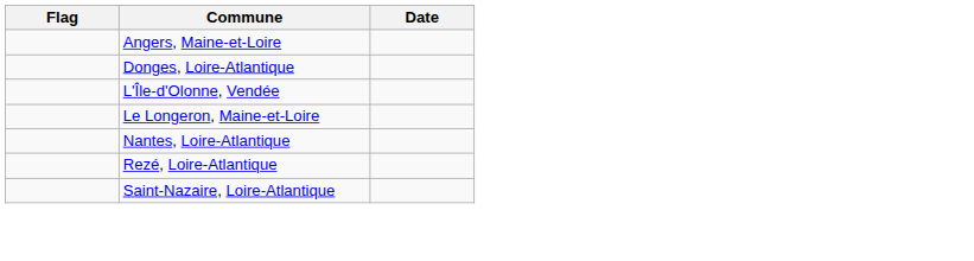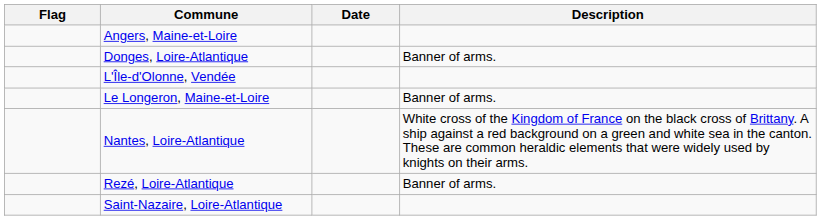 <table class="wikitable">
 <tr style="background:#efefef;">
 <th style="width:110px;">Flag</th>
 <th style="width:250px;">Commune</th>
 <th style="width:100px;">Date</th>
+<th style="width:500px;">Description</th>
 </tr>
 <tr>
 <td></td>
 <td><a href='#'>Angers</a>, <a href='#'>Maine-et-Loire</a></td>
+<td></td>
 <td></td>
 </tr>
 <tr>
 <td></td>
 <td><a href='#'>Donges</a>, <a href='#'>Loire-Atlantique</a></td>
 <td></td>
+<td>Banner of arms.</td>
 </tr>
 <tr>
 <td></td>
 <td><a href='#'>L'Île-d'Olonne</a>, <a href='#'>Vendée</a></td>
+<td></td>
 <td></td>
 </tr>
 <tr>
 <td></td>
 <td><a href='#'>Le Longeron</a>, <a href='#'>Maine-et-Loire</a></td>
 <td></td>
+<td>Banner of arms.</td>
 </tr>
 <tr>
 <td></td>
 <td><a href='#'>Nantes</a>, <a href='#'>Loire-Atlantique</a></td>
 <td></td>
+<td>White cross of the <a href='#'>Kingdom of France</a> on the black cross of <a href='#'>Brittany</a>. A ship against a red background on a green and white sea in the canton. These are common heraldic elements that were widely used by knights on their arms.</td>
 </tr>
 <tr>
 <td></td>
 <td><a href='#'>Rezé</a>, <a href='#'>Loire-Atlantique</a></td>
 <td></td>
+<td>Banner of arms.</td>
 </tr>
 <tr>
 <td></td>
 <td><a href='#'>Saint-Nazaire</a>, <a href='#'>Loire-Atlantique</a></td>
 <td></td>
+<td></td>
 </tr>
 </table>
